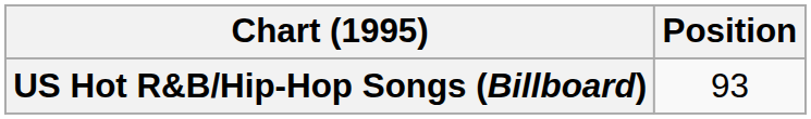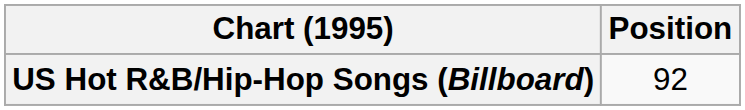 <table class="wikitable sortable plainrowheaders" style="text-align:center;">
 <tr>
 <th scope="col">Chart (1995)</th>
 <th scope="col">Position</th>
 </tr>
 <tr>
 <th scope="row">US Hot R&B/Hip-Hop Songs (<em>Billboard</em>)</th>
-<td>93</td>
+<td>92</td>
 </tr>
 </table>
